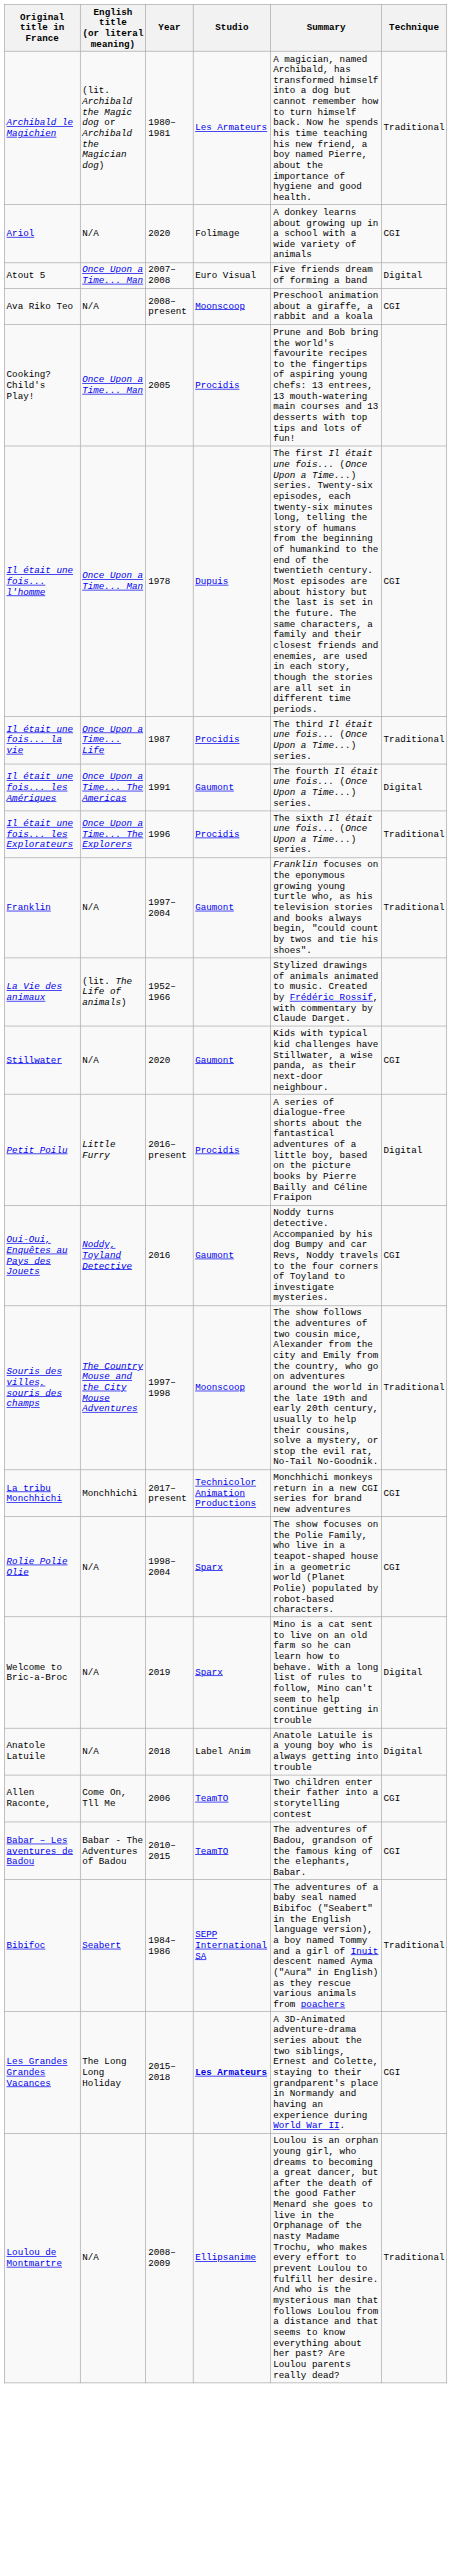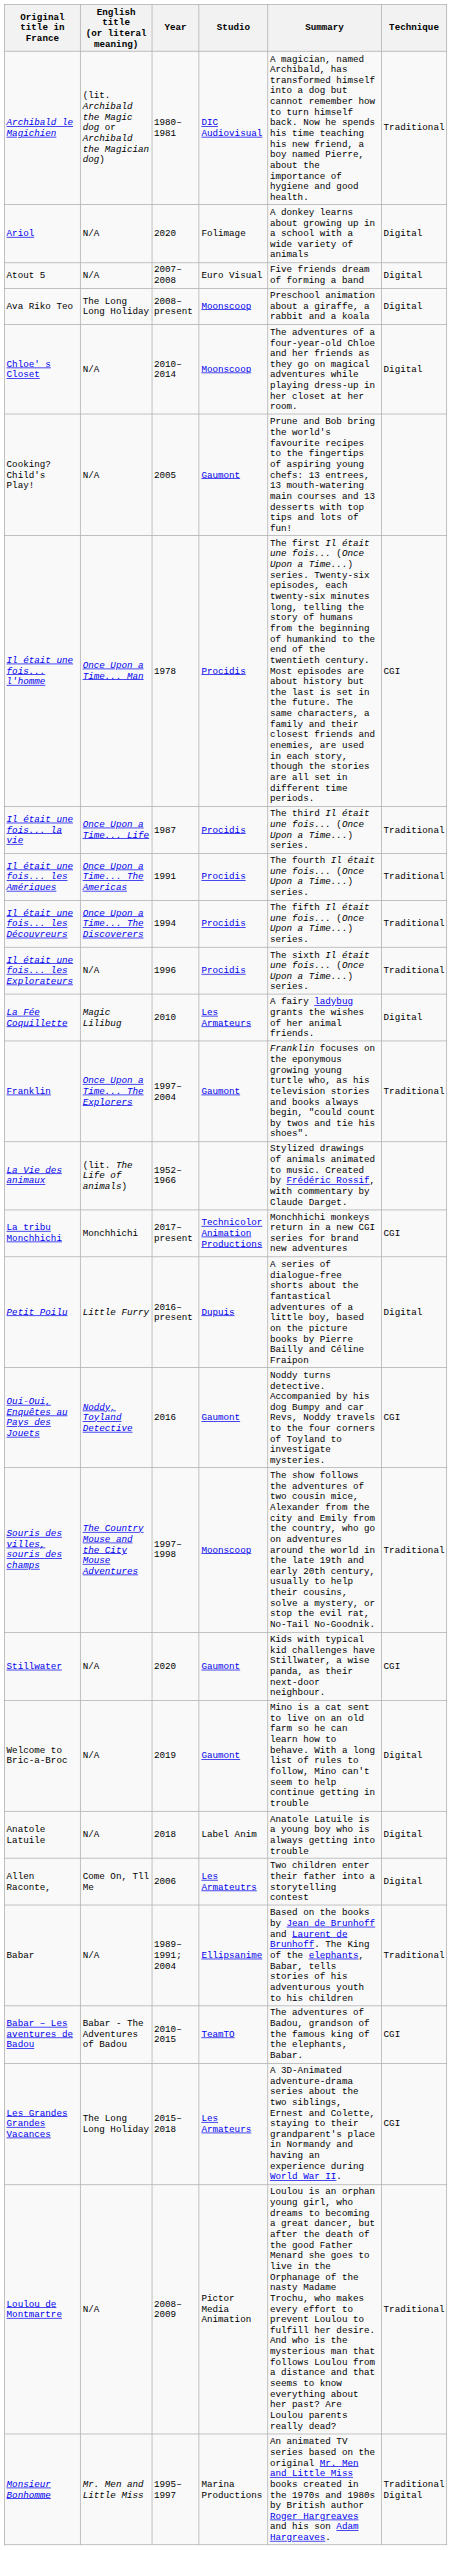 <table class="wikitable sortable" style="width:100%;">
 <tr>
 <th style="width:150px;">Original title in France</th>
 <th style="width:150px;">English title<br>(or literal meaning)</th>
 <th style="width:100px;">Year</th>
 <th style="width:120px;">Studio</th>
 <th style="width:500px;">Summary</th>
 <th>Technique</th>
 </tr>
 <tr>
 <td><em><a href='#'>Archibald le Magichien</a></em></td>
 <td>(lit. <em>Archibald the Magic dog</em> or <em>Archibald the Magician dog</em>)</td>
 <td>1980–1981</td>
-<td><a href='#'>Les Armateurs</a></td>
+<td><a href='#'>DIC Audiovisual</a></td>
 <td>A magician, named Archibald, has transformed himself into a dog but cannot remember how to turn himself back. Now he spends his time teaching his new friend, a boy named Pierre, about the importance of hygiene and good health.</td>
 <td>Traditional</td>
 </tr>
 <tr>
 <td><a href='#'>Ariol</a></td>
 <td>N/A</td>
 <td>2020</td>
 <td>Folimage</td>
 <td>A donkey learns about growing up in a school with a wide variety of animals</td>
-<td>CGI</td>
+<td>Digital</td>
 </tr>
 <tr>
 <td>Atout 5</td>
-<td><em><a href='#'>Once Upon a Time... Man</a></em></td>
+<td>N/A</td>
 <td>2007–2008</td>
 <td>Euro Visual</td>
 <td>Five friends dream of forming a band</td>
 <td>Digital</td>
 </tr>
 <tr>
 <td>Ava Riko Teo</td>
-<td>N/A</td>
+<td>The Long Long Holiday</td>
 <td>2008–present</td>
 <td><a href='#'>Moonscoop</a></td>
 <td>Preschool animation about a giraffe, a rabbit and a koala</td>
-<td>CGI</td>
+<td>Digital</td>
+</tr>
+<tr>
+<td><a href='#'>Chloe' s Closet</a></td>
+<td>N/A</td>
+<td>2010–2014</td>
+<td><a href='#'>Moonscoop</a></td>
+<td>The adventures of a four-year-old Chloe and her friends as they go on magical adventures while playing dress-up in her closet at her room.</td>
+<td>Digital</td>
 </tr>
 <tr>
 <td>Cooking? Child's Play!</td>
-<td><em><a href='#'>Once Upon a Time... Man</a></em></td>
+<td>N/A</td>
 <td>2005</td>
-<td><a href='#'>Procidis</a></td>
+<td><a href='#'>Gaumont</a></td>
 <td>Prune and Bob bring the world's favourite recipes to the fingertips of aspiring young chefs: 13 entrees, 13 mouth-watering main courses and 13 desserts with top tips and lots of fun!</td>
 <td></td>
 </tr>
 <tr>
 <td><em><a href='#'>Il était une fois... l'homme</a></em></td>
 <td><em><a href='#'>Once Upon a Time... Man</a></em></td>
 <td>1978</td>
-<td><a href='#'>Dupuis</a></td>
+<td><a href='#'>Procidis</a></td>
 <td>The first <em>Il était une fois...</em> (<em>Once Upon a Time...</em>) series. Twenty-six episodes, each twenty-six minutes long, telling the story of humans from the beginning of humankind to the end of the twentieth century. Most episodes are about history but the last is set in the future. The same characters, a family and their closest friends and enemies, are used in each story, though the stories are all set in different time periods.</td>
 <td>CGI</td>
 </tr>
 <tr>
 <td><em><a href='#'>Il était une fois... la vie</a></em></td>
 <td><em><a href='#'>Once Upon a Time... Life</a></em></td>
 <td>1987</td>
 <td><a href='#'>Procidis</a></td>
 <td>The third <em>Il était une fois...</em> (<em>Once Upon a Time...</em>) series.</td>
 <td>Traditional</td>
 </tr>
 <tr>
 <td><em><a href='#'>Il était une fois... les Amériques</a></em></td>
 <td><em><a href='#'>Once Upon a Time... The Americas</a></em></td>
 <td>1991</td>
-<td><a href='#'>Gaumont</a></td>
+<td><a href='#'>Procidis</a></td>
 <td>The fourth <em>Il était une fois...</em> (<em>Once Upon a Time...</em>) series.</td>
-<td>Digital</td>
+<td>Traditional</td>
+</tr>
+<tr>
+<td><em><a href='#'>Il était une fois... les Découvreurs</a></em></td>
+<td><em><a href='#'>Once Upon a Time... The Discoverers</a></em></td>
+<td>1994</td>
+<td><a href='#'>Procidis</a></td>
+<td>The fifth <em>Il était une fois...</em> (<em>Once Upon a Time...</em>) series.</td>
+<td>Traditional</td>
 </tr>
 <tr>
 <td><em><a href='#'>Il était une fois... les Explorateurs</a></em></td>
-<td><em><a href='#'>Once Upon a Time... The Explorers</a></em></td>
+<td>N/A</td>
 <td>1996</td>
 <td><a href='#'>Procidis</a></td>
 <td>The sixth <em>Il était une fois...</em> (<em>Once Upon a Time...</em>) series.</td>
 <td>Traditional</td>
 </tr>
 <tr>
+<td><em><a href='#'>La Fée Coquillette</a></em></td>
+<td><em>Magic Lilibug</em></td>
+<td>2010</td>
+<td><a href='#'>Les Armateurs</a></td>
+<td>A fairy <a href='#'>ladybug</a> grants the wishes of her animal friends.</td>
+<td>Digital</td>
+</tr>
+<tr>
 <td><a href='#'>Franklin</a></td>
-<td>N/A</td>
+<td><em><a href='#'>Once Upon a Time... The Explorers</a></em></td>
 <td>1997–2004</td>
 <td><a href='#'>Gaumont</a></td>
 <td><em>Franklin</em> focuses on the eponymous growing young turtle who, as his television stories and books always begin, "could count by twos and tie his shoes".</td>
 <td>Traditional</td>
 </tr>
 <tr>
 <td><em><a href='#'>La Vie des animaux</a></em></td>
 <td>(lit. <em>The Life of animals</em>)</td>
 <td>1952–1966</td>
 <td></td>
 <td>Stylized drawings of animals animated to music. Created by <a href='#'>Frédéric Rossif</a>, with commentary by Claude Darget.</td>
 <td></td>
 </tr>
 <tr>
-<td><a href='#'>Stillwater</a></td>
-<td>N/A</td>
-<td>2020</td>
-<td><a href='#'>Gaumont</a></td>
-<td>Kids with typical kid challenges have Stillwater, a wise panda, as their next-door neighbour.</td>
+<td><a href='#'>La tribu Monchhichi</a></td>
+<td>Monchhichi</td>
+<td>2017–present</td>
+<td><a href='#'>Technicolor Animation Productions</a></td>
+<td>Monchhichi monkeys return in a new CGI series for brand new adventures</td>
 <td>CGI</td>
 </tr>
 <tr>
 <td><em><a href='#'>Petit Poilu</a></em></td>
 <td><em>Little Furry</em></td>
 <td>2016–present</td>
-<td><a href='#'>Procidis</a></td>
+<td><a href='#'>Dupuis</a></td>
 <td>A series of dialogue-free shorts about the fantastical adventures of a little boy, based on the picture books by Pierre Bailly and Céline Fraipon</td>
 <td>Digital</td>
 </tr>
 <tr>
 <td><em><a href='#'>Oui-Oui, Enquêtes au Pays des Jouets</a></em></td>
 <td><em><a href='#'>Noddy, Toyland Detective</a></em></td>
 <td>2016</td>
 <td><a href='#'>Gaumont</a></td>
 <td>Noddy turns detective. Accompanied by his dog Bumpy and car Revs, Noddy travels to the four corners of Toyland to investigate mysteries.</td>
 <td>CGI</td>
 </tr>
 <tr>
 <td><em><a href='#'>Souris des villes, souris des champs</a></em></td>
 <td><em><a href='#'>The Country Mouse and the City Mouse Adventures</a></em></td>
 <td>1997–1998</td>
 <td><a href='#'>Moonscoop</a></td>
 <td>The show follows the adventures of two cousin mice, Alexander from the city and Emily from the country, who go on adventures around the world in the late 19th and early 20th century, usually to help their cousins, solve a mystery, or stop the evil rat, No-Tail No-Goodnik.</td>
 <td>Traditional</td>
 </tr>
 <tr>
-<td><a href='#'>La tribu Monchhichi</a></td>
-<td>Monchhichi</td>
-<td>2017–present</td>
-<td><a href='#'>Technicolor Animation Productions</a></td>
-<td>Monchhichi monkeys return in a new CGI series for brand new adventures</td>
-<td>CGI</td>
-</tr>
-<tr>
-<td><em><a href='#'>Rolie Polie Olie</a></em></td>
+<td><a href='#'>Stillwater</a></td>
 <td>N/A</td>
-<td>1998–2004</td>
-<td><a href='#'>Sparx</a></td>
-<td>The show focuses on the Polie Family, who live in a teapot-shaped house in a geometric world (Planet Polie) populated by robot-based characters.</td>
+<td>2020</td>
+<td><a href='#'>Gaumont</a></td>
+<td>Kids with typical kid challenges have Stillwater, a wise panda, as their next-door neighbour.</td>
 <td>CGI</td>
 </tr>
 <tr>
 <td>Welcome to Bric-a-Broc</td>
 <td>N/A</td>
 <td>2019</td>
-<td><a href='#'>Sparx</a></td>
+<td><a href='#'>Gaumont</a></td>
 <td>Mino is a cat sent to live on an old farm so he can learn how to behave. With a long list of rules to follow, Mino can't seem to help continue getting in trouble</td>
 <td>Digital</td>
 </tr>
 <tr>
 <td>Anatole Latuile</td>
 <td>N/A</td>
 <td>2018</td>
 <td>Label Anim</td>
 <td>Anatole Latuile is a young boy who is always getting into trouble</td>
 <td>Digital</td>
 </tr>
 <tr>
 <td>Allen Raconte,</td>
 <td>Come On, Tll Me</td>
 <td>2006</td>
-<td><a href='#'>TeamTO</a></td>
+<td><a href='#'>Les Armateutrs</a></td>
 <td>Two children enter their father into a storytelling contest</td>
-<td>CGI</td>
+<td>Digital</td>
+</tr>
+<tr>
+<td>Babar</td>
+<td>N/A</td>
+<td>1989–1991; 2004</td>
+<td><a href='#'>Ellipsanime</a></td>
+<td>Based on the books by <a href='#'>Jean de Brunhoff</a> and <a href='#'>Laurent de Brunhoff</a>. The King of the <a href='#'>elephants</a>, Babar, tells stories of his adventurous youth to his children</td>
+<td>Traditional</td>
 </tr>
 <tr>
 <td><a href='#'>Babar – Les aventures de Badou</a></td>
 <td>Babar - The Adventures of Badou</td>
 <td>2010–2015</td>
 <td><a href='#'>TeamTO</a></td>
 <td>The adventures of Badou, grandson of the famous king of the elephants, Babar.</td>
 <td>CGI</td>
 </tr>
 <tr>
-<td><a href='#'>Bibifoc</a></td>
-<td><a href='#'>Seabert</a></td>
-<td>1984–1986</td>
-<td><a href='#'>SEPP International SA</a></td>
-<td>The adventures of a baby seal named Bibifoc ("Seabert" in the English language version), a boy named Tommy and a girl of <a href='#'>Inuit</a> descent named Ayma ("Aura" in English) as they rescue various animals from <a href='#'>poachers</a></td>
-<td>Traditional</td>
-</tr>
-<tr>
 <td><a href='#'>Les Grandes Grandes Vacances</a></td>
 <td>The Long Long Holiday</td>
 <td>2015–2018</td>
-<td><strong><a href='#'>Les Armateurs</a></strong></td>
+<td><a href='#'>Les Armateurs</a></td>
 <td>A 3D-Animated adventure-drama series about the two siblings, Ernest and Colette, staying to their grandparent's place in Normandy and having an experience during <a href='#'>World War II</a>.</td>
 <td>CGI</td>
 </tr>
 <tr>
 <td><a href='#'>Loulou de Montmartre</a></td>
 <td>N/A</td>
 <td>2008–2009</td>
-<td><a href='#'>Ellipsanime</a></td>
+<td>Pictor Media Animation</td>
 <td>Loulou is an orphan young girl, who dreams to becoming a great dancer, but after the death of the good Father Menard she goes to live in the Orphanage of the nasty Madame Trochu, who makes every effort to prevent Loulou to fulfill her desire. And who is the mysterious man that follows Loulou from a distance and that seems to know everything about her past? Are Loulou parents really dead?</td>
 <td>Traditional</td>
 </tr>
+<tr>
+<td><em><a href='#'>Monsieur Bonhomme</a></em></td>
+<td><em>Mr. Men and Little Miss</em></td>
+<td>1995–1997</td>
+<td>Marina Productions</td>
+<td>An animated TV series based on the original <a href='#'>Mr. Men and Little Miss</a> books created in the 1970s and 1980s by British author <a href='#'>Roger Hargreaves</a> and his son <a href='#'>Adam Hargreaves</a>.</td>
+<td>Traditional<br>Digital</td>
+</tr>
 </table>
